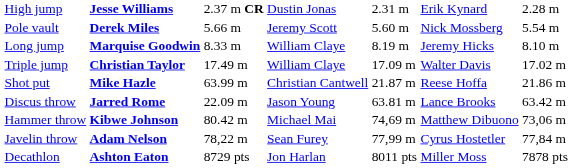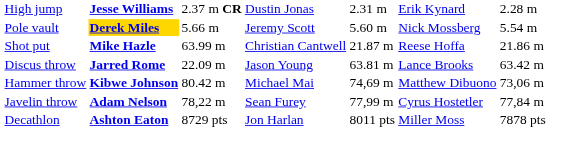 <table>
 <tr>
 <td><a href='#'>High jump</a></td>
 <td><strong><a href='#'>Jesse Williams</a></strong></td>
 <td>2.37 m <strong>CR</strong></td>
 <td><a href='#'>Dustin Jonas</a></td>
 <td>2.31 m</td>
 <td><a href='#'>Erik Kynard</a></td>
 <td>2.28 m</td>
 </tr>
 <tr>
 <td><a href='#'>Pole vault</a></td>
-<td><strong><a href='#'>Derek Miles</a></strong></td>
+<td style="background: gold;"><strong><a href='#'>Derek Miles</a></strong></td>
 <td>5.66 m</td>
 <td><a href='#'>Jeremy Scott</a></td>
 <td>5.60 m</td>
 <td><a href='#'>Nick Mossberg</a></td>
 <td>5.54 m</td>
-</tr>
-<tr>
-<td><a href='#'>Long jump</a></td>
-<td><strong><a href='#'>Marquise Goodwin</a></strong></td>
-<td>8.33 m</td>
-<td><a href='#'>William Claye</a></td>
-<td>8.19 m</td>
-<td><a href='#'>Jeremy Hicks</a></td>
-<td>8.10 m</td>
-</tr>
-<tr>
-<td><a href='#'>Triple jump</a></td>
-<td><strong><a href='#'>Christian Taylor</a></strong></td>
-<td>17.49 m</td>
-<td><a href='#'>William Claye</a></td>
-<td>17.09 m</td>
-<td><a href='#'>Walter Davis</a></td>
-<td>17.02 m</td>
 </tr>
 <tr>
 <td><a href='#'>Shot put</a></td>
 <td><strong><a href='#'>Mike Hazle</a></strong></td>
 <td>63.99 m</td>
 <td><a href='#'>Christian Cantwell</a></td>
 <td>21.87 m</td>
 <td><a href='#'>Reese Hoffa</a></td>
 <td>21.86 m</td>
 </tr>
 <tr>
 <td><a href='#'>Discus throw</a></td>
 <td><strong><a href='#'>Jarred Rome</a></strong></td>
 <td>22.09 m</td>
 <td><a href='#'>Jason Young</a></td>
 <td>63.81 m</td>
 <td><a href='#'>Lance Brooks</a></td>
 <td>63.42 m</td>
 </tr>
 <tr>
 <td><a href='#'>Hammer throw</a></td>
 <td><strong><a href='#'>Kibwe Johnson</a></strong></td>
 <td>80.42 m</td>
 <td><a href='#'>Michael Mai</a></td>
 <td>74,69 m</td>
 <td><a href='#'>Matthew Dibuono</a></td>
 <td>73,06 m</td>
 </tr>
 <tr>
 <td><a href='#'>Javelin throw</a></td>
 <td><strong><a href='#'>Adam Nelson</a></strong></td>
 <td>78,22 m</td>
 <td><a href='#'>Sean Furey</a></td>
 <td>77,99 m</td>
 <td><a href='#'>Cyrus Hostetler</a></td>
 <td>77,84 m</td>
 </tr>
 <tr>
 <td><a href='#'>Decathlon</a></td>
 <td><strong><a href='#'>Ashton Eaton</a></strong></td>
 <td>8729 pts</td>
 <td><a href='#'>Jon Harlan</a></td>
 <td>8011 pts</td>
 <td><a href='#'>Miller Moss</a></td>
 <td>7878 pts</td>
 </tr>
 </table>
